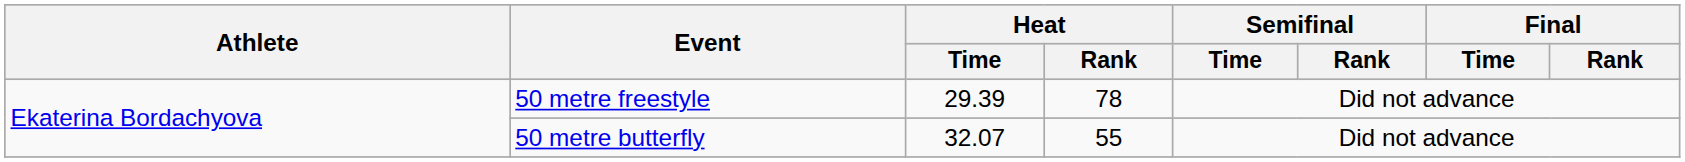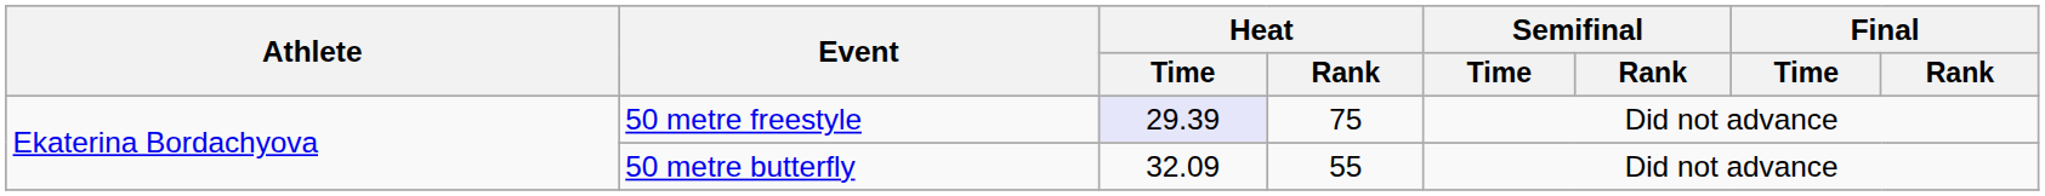 <table class="wikitable" style="text-align:center; font-size:90%; width:50%;">
 <tr>
 <th rowspan="2">Athlete</th>
 <th rowspan="2">Event</th>
 <th colspan="2">Heat</th>
 <th colspan="2">Semifinal</th>
 <th colspan="2">Final</th>
 </tr>
 <tr style="font-size:95%">
 <th>Time</th>
 <th>Rank</th>
 <th>Time</th>
 <th>Rank</th>
 <th>Time</th>
 <th>Rank</th>
 </tr>
 <tr>
 <td align=left rowspan=2><a href='#'>Ekaterina Bordachyova</a></td>
 <td align=left><a href='#'>50 metre freestyle</a></td>
-<td>29.39</td>
-<td>78</td>
+<td style="background: lavender;">29.39</td>
+<td>75</td>
 <td colspan=4>Did not advance</td>
 </tr>
 <tr>
 <td align=left><a href='#'>50 metre butterfly</a></td>
-<td>32.07</td>
+<td>32.09</td>
 <td>55</td>
 <td colspan=4>Did not advance</td>
 </tr>
 </table>
